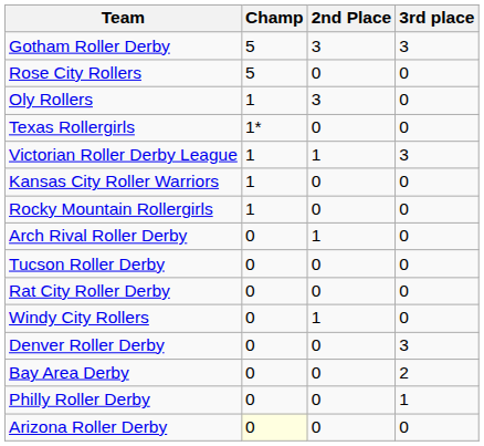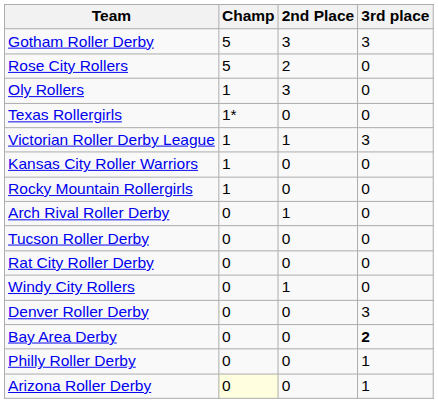 <table class="wikitable sortable">
 <tr>
 <th>Team</th>
 <th>Champ</th>
 <th>2nd Place</th>
 <th>3rd place</th>
 </tr>
 <tr>
 <td><a href='#'>Gotham Roller Derby</a></td>
 <td>5</td>
 <td>3</td>
 <td>3</td>
 </tr>
 <tr>
 <td><a href='#'>Rose City Rollers</a></td>
 <td>5</td>
-<td>0</td>
+<td>2</td>
 <td>0</td>
 </tr>
 <tr>
 <td><a href='#'>Oly Rollers</a></td>
 <td>1</td>
 <td>3</td>
 <td>0</td>
 </tr>
 <tr>
 <td><a href='#'>Texas Rollergirls</a></td>
 <td>1*</td>
 <td>0</td>
 <td>0</td>
 </tr>
 <tr>
 <td><a href='#'>Victorian Roller Derby League</a></td>
 <td>1</td>
 <td>1</td>
 <td>3</td>
 </tr>
 <tr>
 <td><a href='#'>Kansas City Roller Warriors</a></td>
 <td>1</td>
 <td>0</td>
 <td>0</td>
 </tr>
 <tr>
 <td><a href='#'>Rocky Mountain Rollergirls</a></td>
 <td>1</td>
 <td>0</td>
 <td>0</td>
 </tr>
 <tr>
 <td><a href='#'>Arch Rival Roller Derby</a></td>
 <td>0</td>
 <td>1</td>
 <td>0</td>
 </tr>
 <tr>
 <td><a href='#'>Tucson Roller Derby</a></td>
 <td>0</td>
 <td>0</td>
 <td>0</td>
 </tr>
 <tr>
 <td><a href='#'>Rat City Roller Derby</a></td>
 <td>0</td>
 <td>0</td>
 <td>0</td>
 </tr>
 <tr>
 <td><a href='#'>Windy City Rollers</a></td>
 <td>0</td>
 <td>1</td>
 <td>0</td>
 </tr>
 <tr>
 <td><a href='#'>Denver Roller Derby</a></td>
 <td>0</td>
 <td>0</td>
 <td>3</td>
 </tr>
 <tr>
 <td><a href='#'>Bay Area Derby</a></td>
 <td>0</td>
 <td>0</td>
-<td>2</td>
+<td><strong>2</strong></td>
 </tr>
 <tr>
 <td><a href='#'>Philly Roller Derby</a></td>
 <td>0</td>
 <td>0</td>
 <td>1</td>
 </tr>
 <tr>
 <td><a href='#'>Arizona Roller Derby</a></td>
 <td style="background: lightyellow;">0</td>
 <td>0</td>
-<td>0</td>
+<td>1</td>
 </tr>
 </table>
